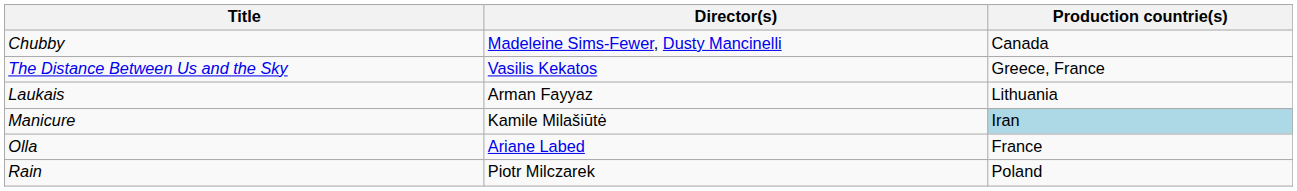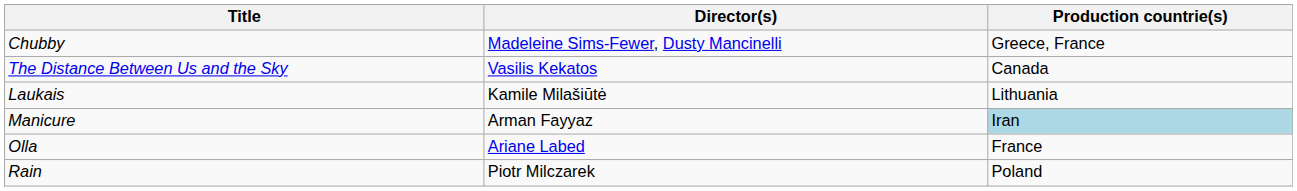 <table class="sortable wikitable" style="width:100%; margin-bottom:4px" cellpadding="5">
 <tr>
 <th scope="col">Title</th>
 <th scope="col">Director(s)</th>
 <th scope="col">Production countrie(s)</th>
 </tr>
 <tr>
 <td><em>Chubby</em></td>
 <td><a href='#'>Madeleine Sims-Fewer</a>, <a href='#'>Dusty Mancinelli</a></td>
-<td>Canada</td>
+<td>Greece, France</td>
 </tr>
 <tr>
 <td><em><a href='#'>The Distance Between Us and the Sky</a></em></td>
 <td><a href='#'>Vasilis Kekatos</a></td>
-<td>Greece, France</td>
+<td>Canada</td>
 </tr>
 <tr>
 <td><em>Laukais</em></td>
-<td>Arman Fayyaz</td>
+<td>Kamile Milašiūtė</td>
 <td>Lithuania</td>
 </tr>
 <tr>
 <td><em>Manicure</em></td>
-<td>Kamile Milašiūtė</td>
+<td>Arman Fayyaz</td>
 <td style="background: lightblue;">Iran</td>
 </tr>
 <tr>
 <td><em>Olla</em></td>
 <td><a href='#'>Ariane Labed</a></td>
 <td>France</td>
 </tr>
 <tr>
 <td><em>Rain</em></td>
 <td>Piotr Milczarek</td>
 <td>Poland</td>
 </tr>
 </table>
